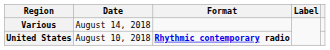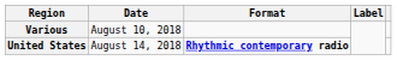 <table class="wikitable plainrowheaders">
 <tr>
 <th scope="col">Region</th>
 <th scope="col">Date</th>
 <th scope="col">Format</th>
 <th scope="col">Label</th>
 <th scope="col"></th>
 </tr>
 <tr>
 <th scope="row">Various</th>
-<td>August 14, 2018</td>
+<td>August 10, 2018</td>
 <td></td>
 <td rowspan="4"></td>
 <td></td>
 </tr>
 <tr>
 <th scope="row">United States</th>
-<td>August 10, 2018</td>
+<td>August 14, 2018</td>
 <td><strong><a href='#'>Rhythmic contemporary</a> radio</strong></td>
 <td></td>
 </tr>
 </table>
